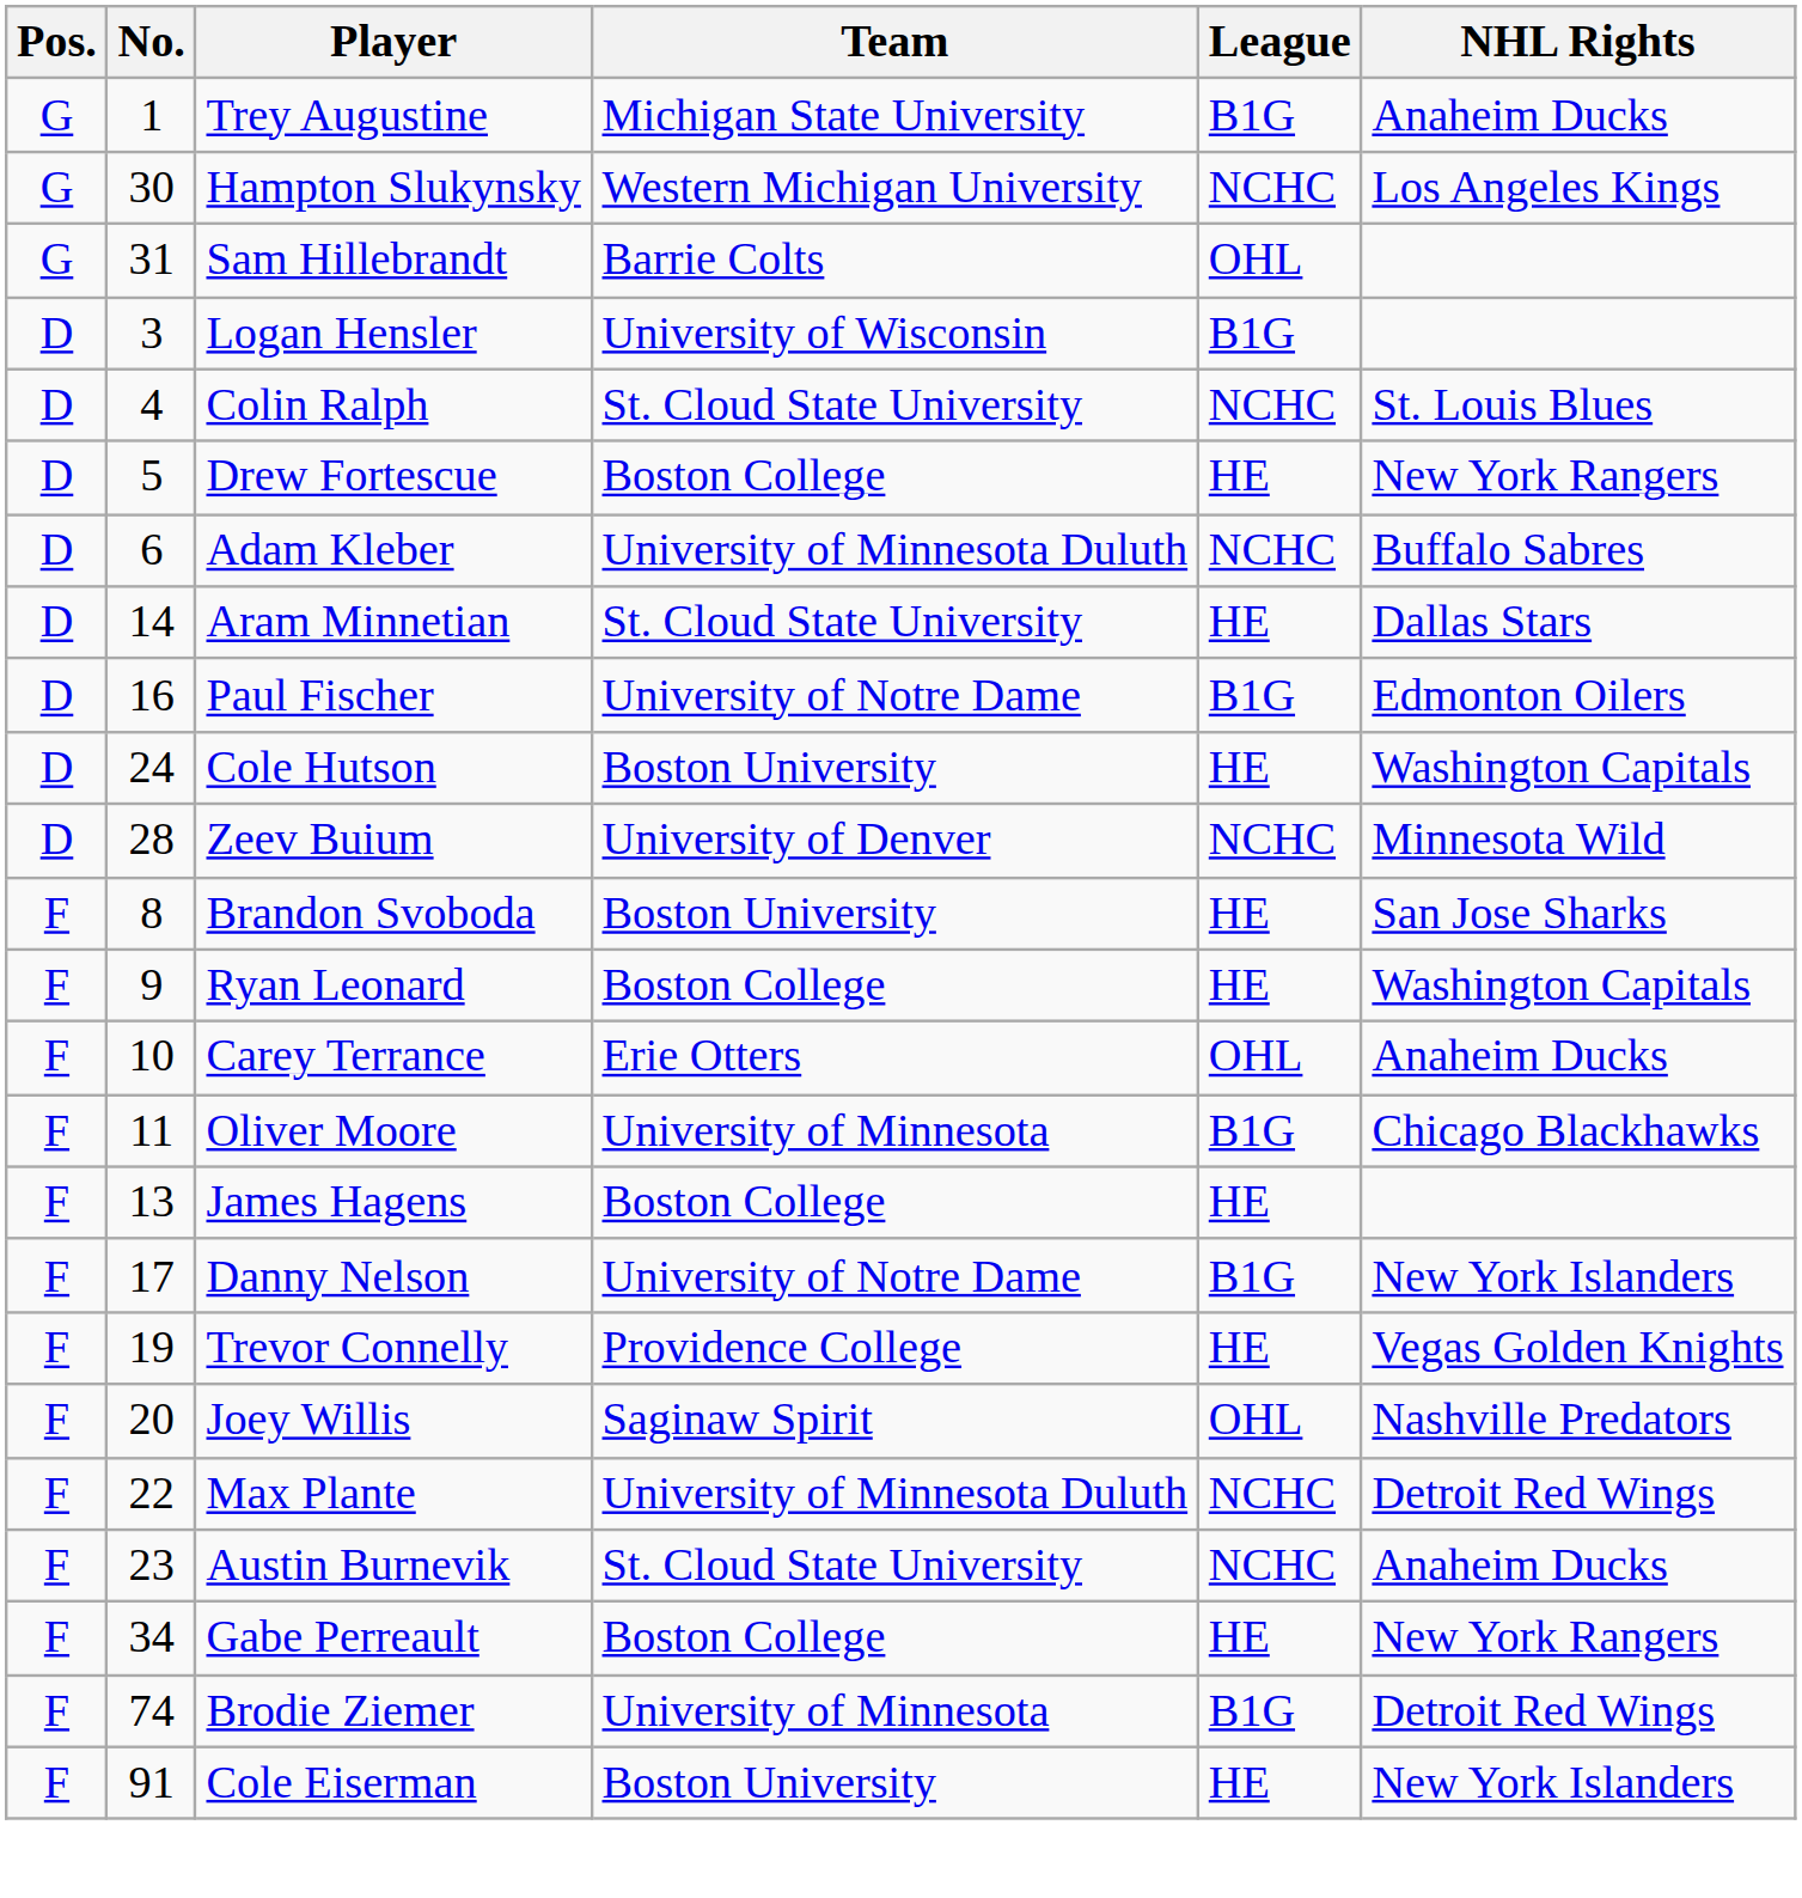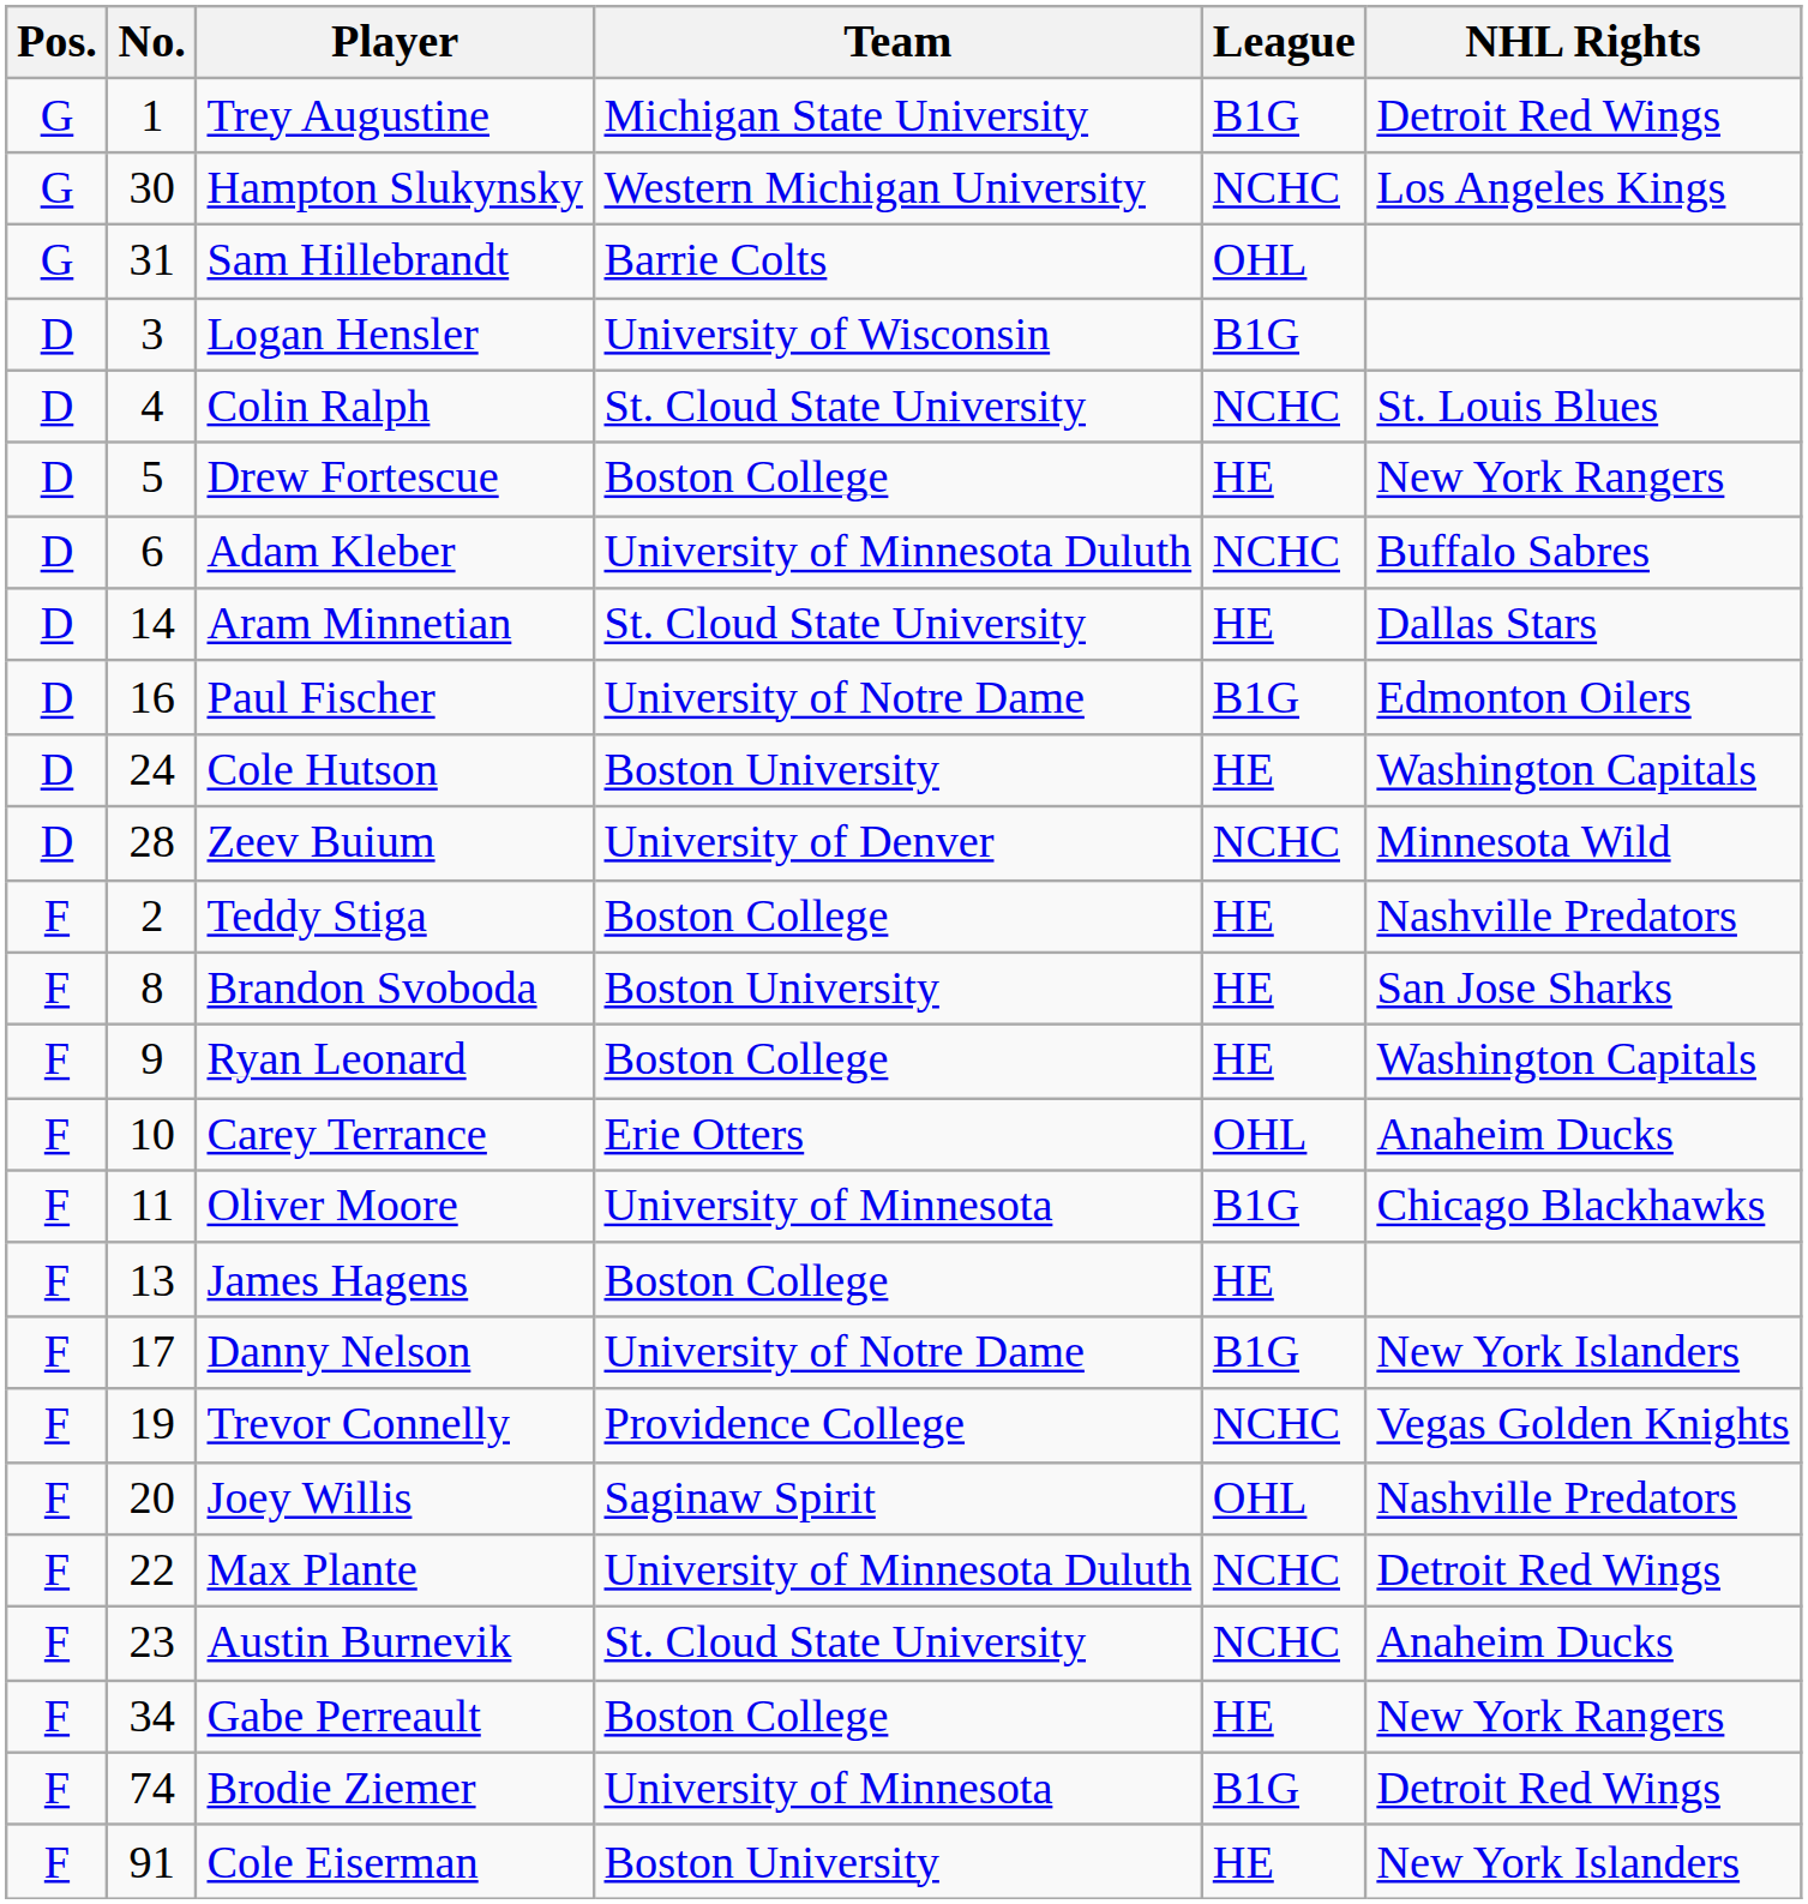 <table class="wikitable sortable">
 <tr>
 <th>Pos.</th>
 <th>No.</th>
 <th>Player</th>
 <th>Team</th>
 <th>League</th>
 <th>NHL Rights</th>
 </tr>
 <tr>
 <td style="text-align:center;"><a href='#'>G</a></td>
 <td style="text-align:center;">1</td>
 <td><a href='#'>Trey Augustine</a></td>
 <td> <a href='#'>Michigan State University</a></td>
 <td> <a href='#'>B1G</a></td>
-<td><a href='#'>Anaheim Ducks</a></td>
+<td><a href='#'>Detroit Red Wings</a></td>
 </tr>
 <tr>
 <td style="text-align:center;"><a href='#'>G</a></td>
 <td style="text-align:center;">30</td>
 <td><a href='#'>Hampton Slukynsky</a></td>
 <td> <a href='#'>Western Michigan University</a></td>
 <td> <a href='#'>NCHC</a></td>
 <td><a href='#'>Los Angeles Kings</a></td>
 </tr>
 <tr>
 <td style="text-align:center;"><a href='#'>G</a></td>
 <td style="text-align:center;">31</td>
 <td><a href='#'>Sam Hillebrandt</a></td>
 <td> <a href='#'>Barrie Colts</a></td>
 <td> <a href='#'>OHL</a></td>
 <td></td>
 </tr>
 <tr>
 <td style="text-align:center;"><a href='#'>D</a></td>
 <td style="text-align:center;">3</td>
 <td><a href='#'>Logan Hensler</a></td>
 <td> <a href='#'>University of Wisconsin</a></td>
 <td> <a href='#'>B1G</a></td>
 <td></td>
 </tr>
 <tr>
 <td style="text-align:center;"><a href='#'>D</a></td>
 <td style="text-align:center;">4</td>
 <td><a href='#'>Colin Ralph</a></td>
 <td> <a href='#'>St. Cloud State University</a></td>
 <td> <a href='#'>NCHC</a></td>
 <td><a href='#'>St. Louis Blues</a></td>
 </tr>
 <tr>
 <td style="text-align:center;"><a href='#'>D</a></td>
 <td style="text-align:center;">5</td>
 <td><a href='#'>Drew Fortescue</a></td>
 <td> <a href='#'>Boston College</a></td>
 <td> <a href='#'>HE</a></td>
 <td><a href='#'>New York Rangers</a></td>
 </tr>
 <tr>
 <td style="text-align:center;"><a href='#'>D</a></td>
 <td style="text-align:center;">6</td>
 <td><a href='#'>Adam Kleber</a></td>
 <td> <a href='#'>University of Minnesota Duluth</a></td>
 <td> <a href='#'>NCHC</a></td>
 <td><a href='#'>Buffalo Sabres</a></td>
 </tr>
 <tr>
 <td style="text-align:center;"><a href='#'>D</a></td>
 <td style="text-align:center;">14</td>
 <td><a href='#'>Aram Minnetian</a></td>
 <td> <a href='#'>St. Cloud State University</a></td>
 <td> <a href='#'>HE</a></td>
 <td><a href='#'>Dallas Stars</a></td>
 </tr>
 <tr>
 <td style="text-align:center;"><a href='#'>D</a></td>
 <td style="text-align:center;">16</td>
 <td><a href='#'>Paul Fischer</a></td>
 <td> <a href='#'>University of Notre Dame</a></td>
 <td> <a href='#'>B1G</a></td>
 <td><a href='#'>Edmonton Oilers</a></td>
 </tr>
 <tr>
 <td style="text-align:center;"><a href='#'>D</a></td>
 <td style="text-align:center;">24</td>
 <td><a href='#'>Cole Hutson</a></td>
 <td> <a href='#'>Boston University</a></td>
 <td> <a href='#'>HE</a></td>
 <td><a href='#'>Washington Capitals</a></td>
 </tr>
 <tr>
 <td style="text-align:center;"><a href='#'>D</a></td>
 <td style="text-align:center;">28</td>
 <td><a href='#'>Zeev Buium</a></td>
 <td> <a href='#'>University of Denver</a></td>
 <td> <a href='#'>NCHC</a></td>
 <td><a href='#'>Minnesota Wild</a></td>
 </tr>
 <tr>
 <td style="text-align:center;"><a href='#'>F</a></td>
+<td style="text-align:center;">2</td>
+<td><a href='#'>Teddy Stiga</a></td>
+<td> <a href='#'>Boston College</a></td>
+<td> <a href='#'>HE</a></td>
+<td><a href='#'>Nashville Predators</a></td>
+</tr>
+<tr>
+<td style="text-align:center;"><a href='#'>F</a></td>
 <td style="text-align:center;">8</td>
 <td><a href='#'>Brandon Svoboda</a></td>
 <td> <a href='#'>Boston University</a></td>
 <td> <a href='#'>HE</a></td>
 <td><a href='#'>San Jose Sharks</a></td>
 </tr>
 <tr>
 <td style="text-align:center;"><a href='#'>F</a></td>
 <td style="text-align:center;">9</td>
 <td><a href='#'>Ryan Leonard</a></td>
 <td> <a href='#'>Boston College</a></td>
 <td> <a href='#'>HE</a></td>
 <td><a href='#'>Washington Capitals</a></td>
 </tr>
 <tr>
 <td style="text-align:center;"><a href='#'>F</a></td>
 <td style="text-align:center;">10</td>
 <td><a href='#'>Carey Terrance</a></td>
 <td> <a href='#'>Erie Otters</a></td>
 <td> <a href='#'>OHL</a></td>
 <td><a href='#'>Anaheim Ducks</a></td>
 </tr>
 <tr>
 <td style="text-align:center;"><a href='#'>F</a></td>
 <td style="text-align:center;">11</td>
 <td><a href='#'>Oliver Moore</a></td>
 <td> <a href='#'>University of Minnesota</a></td>
 <td> <a href='#'>B1G</a></td>
 <td><a href='#'>Chicago Blackhawks</a></td>
 </tr>
 <tr>
 <td style="text-align:center;"><a href='#'>F</a></td>
 <td style="text-align:center;">13</td>
 <td><a href='#'>James Hagens</a></td>
 <td> <a href='#'>Boston College</a></td>
 <td> <a href='#'>HE</a></td>
 <td></td>
 </tr>
 <tr>
 <td style="text-align:center;"><a href='#'>F</a></td>
 <td style="text-align:center;">17</td>
 <td><a href='#'>Danny Nelson</a></td>
 <td> <a href='#'>University of Notre Dame</a></td>
 <td> <a href='#'>B1G</a></td>
 <td><a href='#'>New York Islanders</a></td>
 </tr>
 <tr>
 <td style="text-align:center;"><a href='#'>F</a></td>
 <td style="text-align:center;">19</td>
 <td><a href='#'>Trevor Connelly</a></td>
 <td> <a href='#'>Providence College</a></td>
-<td> <a href='#'>HE</a></td>
+<td> <a href='#'>NCHC</a></td>
 <td><a href='#'>Vegas Golden Knights</a></td>
 </tr>
 <tr>
 <td style="text-align:center;"><a href='#'>F</a></td>
 <td style="text-align:center;">20</td>
 <td><a href='#'>Joey Willis</a></td>
 <td> <a href='#'>Saginaw Spirit</a></td>
 <td> <a href='#'>OHL</a></td>
 <td><a href='#'>Nashville Predators</a></td>
 </tr>
 <tr>
 <td style="text-align:center;"><a href='#'>F</a></td>
 <td style="text-align:center;">22</td>
 <td><a href='#'>Max Plante</a></td>
 <td> <a href='#'>University of Minnesota Duluth</a></td>
 <td> <a href='#'>NCHC</a></td>
 <td><a href='#'>Detroit Red Wings</a></td>
 </tr>
 <tr>
 <td style="text-align:center;"><a href='#'>F</a></td>
 <td style="text-align:center;">23</td>
 <td><a href='#'>Austin Burnevik</a></td>
 <td> <a href='#'>St. Cloud State University</a></td>
 <td> <a href='#'>NCHC</a></td>
 <td><a href='#'>Anaheim Ducks</a></td>
 </tr>
 <tr>
 <td style="text-align:center;"><a href='#'>F</a></td>
 <td style="text-align:center;">34</td>
 <td><a href='#'>Gabe Perreault</a></td>
 <td> <a href='#'>Boston College</a></td>
 <td> <a href='#'>HE</a></td>
 <td><a href='#'>New York Rangers</a></td>
 </tr>
 <tr>
 <td style="text-align:center;"><a href='#'>F</a></td>
 <td style="text-align:center;">74</td>
 <td><a href='#'>Brodie Ziemer</a></td>
 <td> <a href='#'>University of Minnesota</a></td>
 <td> <a href='#'>B1G</a></td>
 <td><a href='#'>Detroit Red Wings</a></td>
 </tr>
 <tr>
 <td style="text-align:center;"><a href='#'>F</a></td>
 <td style="text-align:center;">91</td>
 <td><a href='#'>Cole Eiserman</a></td>
 <td> <a href='#'>Boston University</a></td>
 <td> <a href='#'>HE</a></td>
 <td><a href='#'>New York Islanders</a></td>
 </tr>
 </table>
